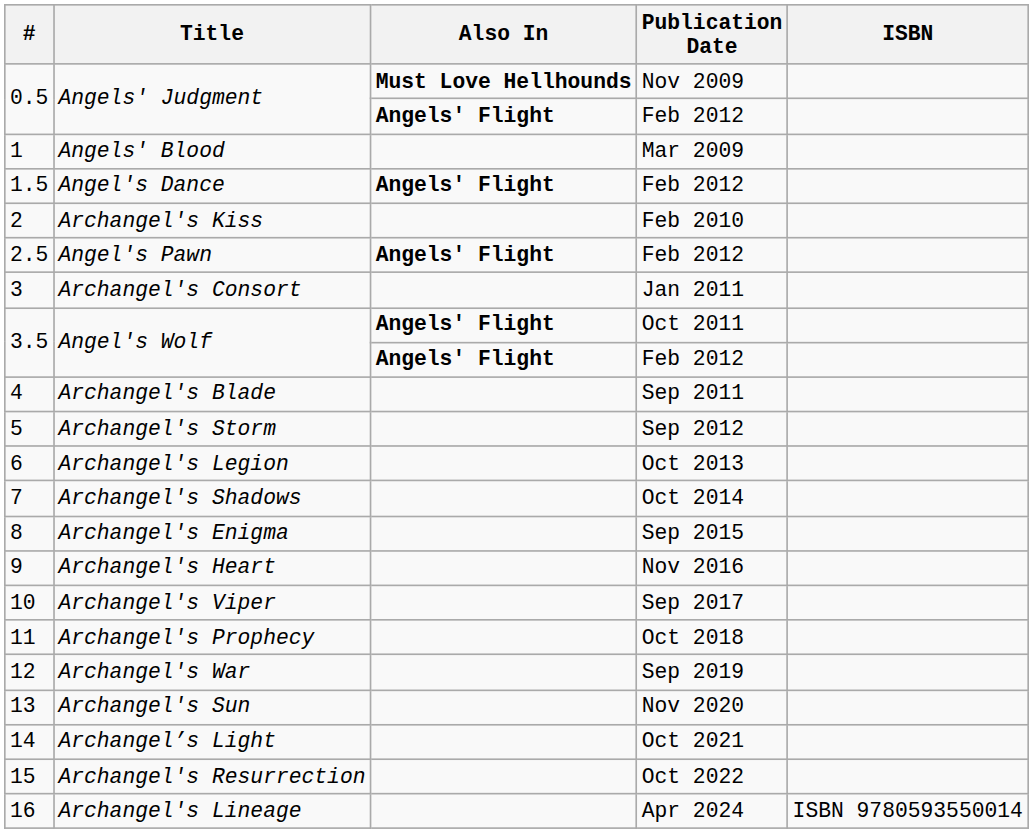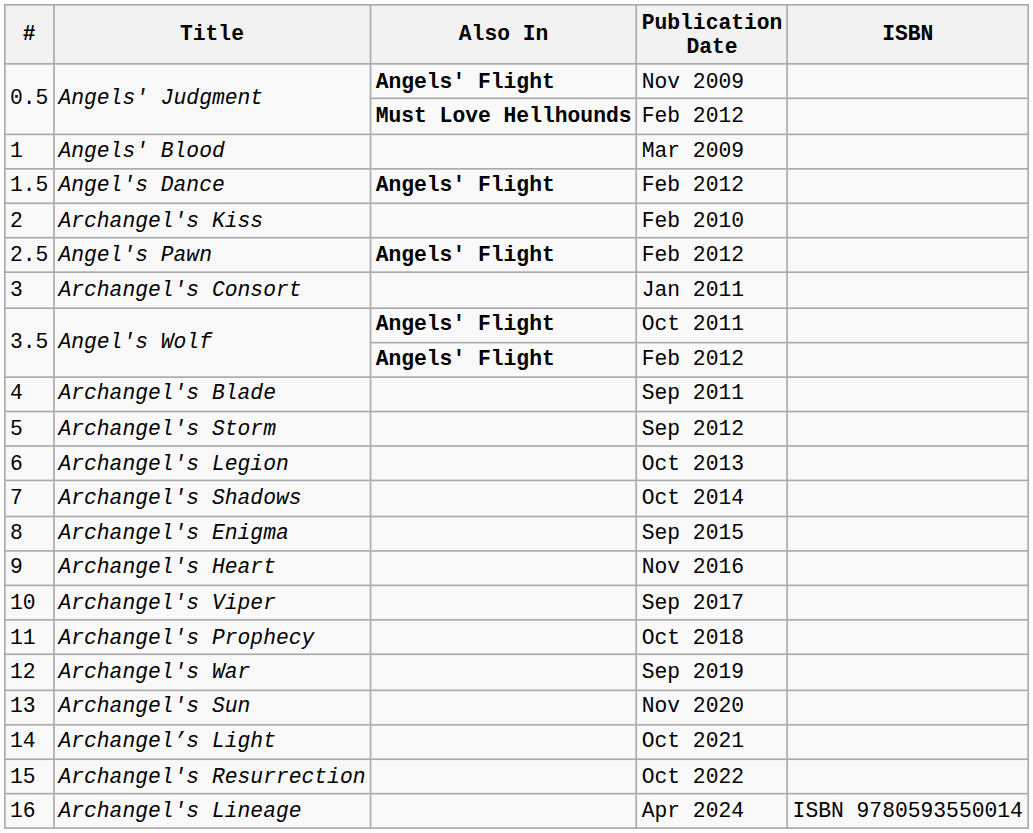 <table class="wikitable">
 <tr>
 <th>#</th>
 <th>Title</th>
 <th>Also In</th>
 <th>Publication<br>Date</th>
 <th>ISBN</th>
 </tr>
 <tr>
 <td rowspan="2">0.5</td>
 <td rowspan="2"><em>Angels' Judgment</em></td>
-<td><strong>Must Love Hellhounds</strong></td>
+<td><strong>Angels' Flight</strong></td>
 <td>Nov 2009</td>
 <td></td>
 </tr>
 <tr>
-<td><strong>Angels' Flight</strong></td>
+<td><strong>Must Love Hellhounds</strong></td>
 <td>Feb 2012</td>
 <td></td>
 </tr>
 <tr>
 <td>1</td>
 <td><em>Angels' Blood</em></td>
 <td></td>
 <td>Mar 2009</td>
 <td></td>
 </tr>
 <tr>
 <td>1.5</td>
 <td><em>Angel's Dance</em></td>
 <td><strong>Angels' Flight</strong></td>
 <td>Feb 2012</td>
 <td></td>
 </tr>
 <tr>
 <td>2</td>
 <td><em>Archangel's Kiss</em></td>
 <td></td>
 <td>Feb 2010</td>
 <td></td>
 </tr>
 <tr>
 <td>2.5</td>
 <td><em>Angel's Pawn</em></td>
 <td><strong>Angels' Flight</strong></td>
 <td>Feb 2012</td>
 <td></td>
 </tr>
 <tr>
 <td>3</td>
 <td><em>Archangel's Consort</em></td>
 <td></td>
 <td>Jan 2011</td>
 <td></td>
 </tr>
 <tr>
 <td rowspan="2">3.5</td>
 <td rowspan="2"><em>Angel's Wolf</em></td>
 <td><strong>Angels' Flight</strong></td>
 <td>Oct 2011</td>
 <td></td>
 </tr>
 <tr>
 <td><strong>Angels' Flight</strong></td>
 <td>Feb 2012</td>
 <td></td>
 </tr>
 <tr>
 <td>4</td>
 <td><em>Archangel's Blade</em></td>
 <td></td>
 <td>Sep 2011</td>
 <td></td>
 </tr>
 <tr>
 <td>5</td>
 <td><em>Archangel's Storm</em></td>
 <td></td>
 <td>Sep 2012</td>
 <td></td>
 </tr>
 <tr>
 <td>6</td>
 <td><em>Archangel's Legion</em></td>
 <td></td>
 <td>Oct 2013</td>
 <td></td>
 </tr>
 <tr>
 <td>7</td>
 <td><em>Archangel's Shadows</em></td>
 <td></td>
 <td>Oct 2014</td>
 <td></td>
 </tr>
 <tr>
 <td>8</td>
 <td><em>Archangel's Enigma</em></td>
 <td></td>
 <td>Sep 2015</td>
 <td></td>
 </tr>
 <tr>
 <td>9</td>
 <td><em>Archangel's Heart</em></td>
 <td></td>
 <td>Nov 2016</td>
 <td></td>
 </tr>
 <tr>
 <td>10</td>
 <td><em>Archangel's Viper</em></td>
 <td></td>
 <td>Sep 2017</td>
 <td></td>
 </tr>
 <tr>
 <td>11</td>
 <td><em>Archangel's Prophecy</em></td>
 <td></td>
 <td>Oct 2018</td>
 <td></td>
 </tr>
 <tr>
 <td>12</td>
 <td><em>Archangel's War</em></td>
 <td></td>
 <td>Sep 2019</td>
 <td></td>
 </tr>
 <tr>
 <td>13</td>
 <td><em>Archangel's Sun</em></td>
 <td></td>
 <td>Nov 2020</td>
 <td></td>
 </tr>
 <tr>
 <td>14</td>
 <td><em>Archangel’s Light</em></td>
 <td></td>
 <td>Oct 2021</td>
 <td></td>
 </tr>
 <tr>
 <td>15</td>
 <td><em>Archangel's Resurrection</em></td>
 <td></td>
 <td>Oct 2022</td>
 <td></td>
 </tr>
 <tr>
 <td>16</td>
 <td><em>Archangel's Lineage</em></td>
 <td></td>
 <td>Apr 2024</td>
 <td>ISBN 9780593550014</td>
 </tr>
 </table>
